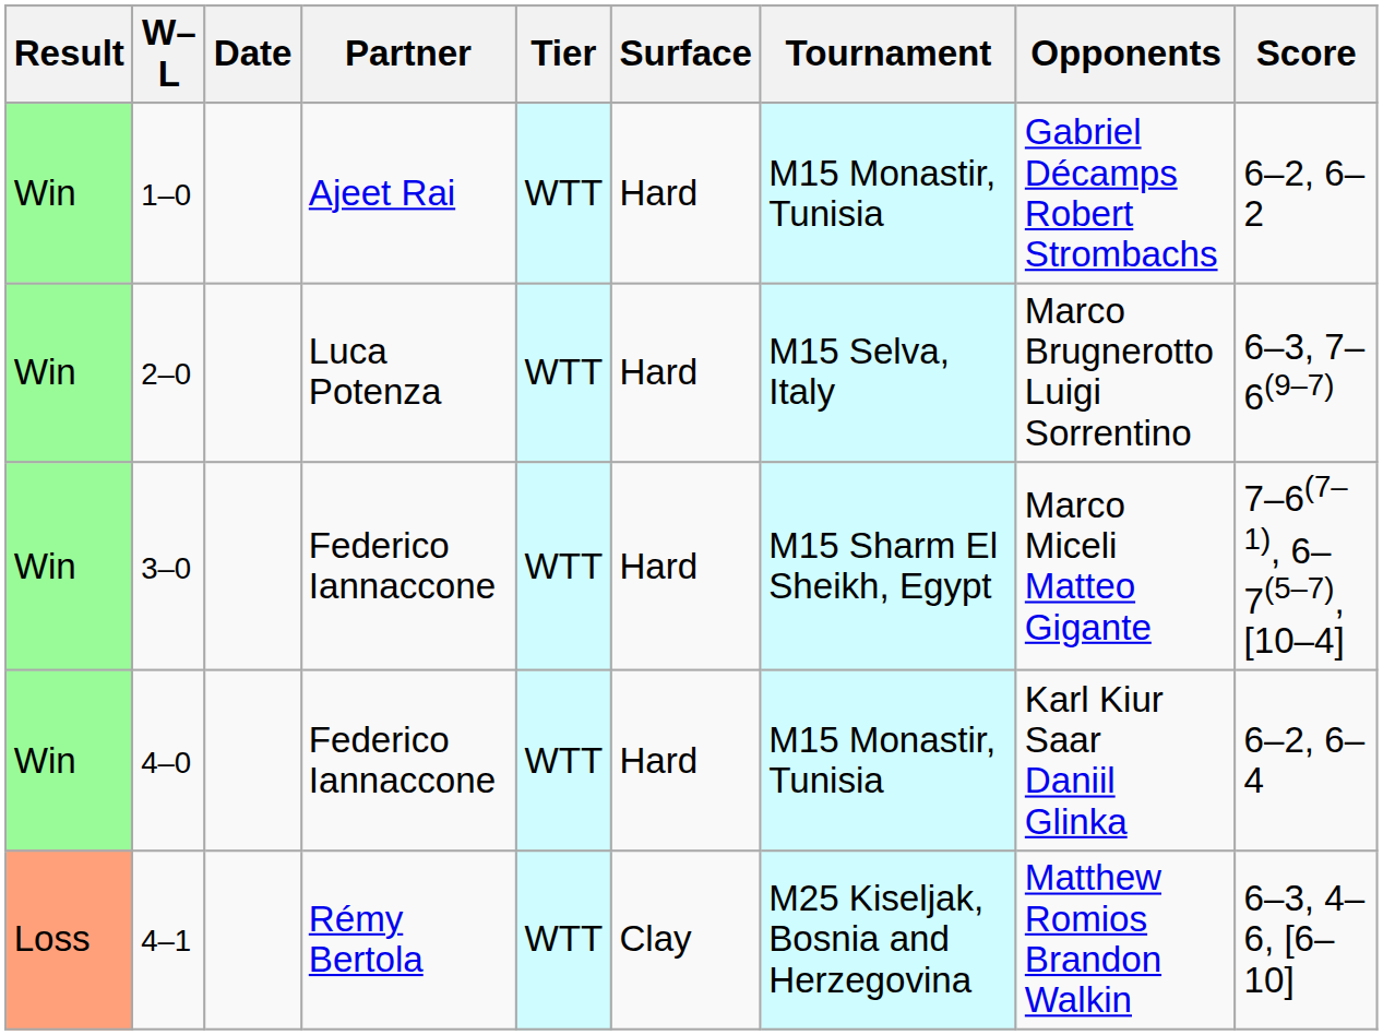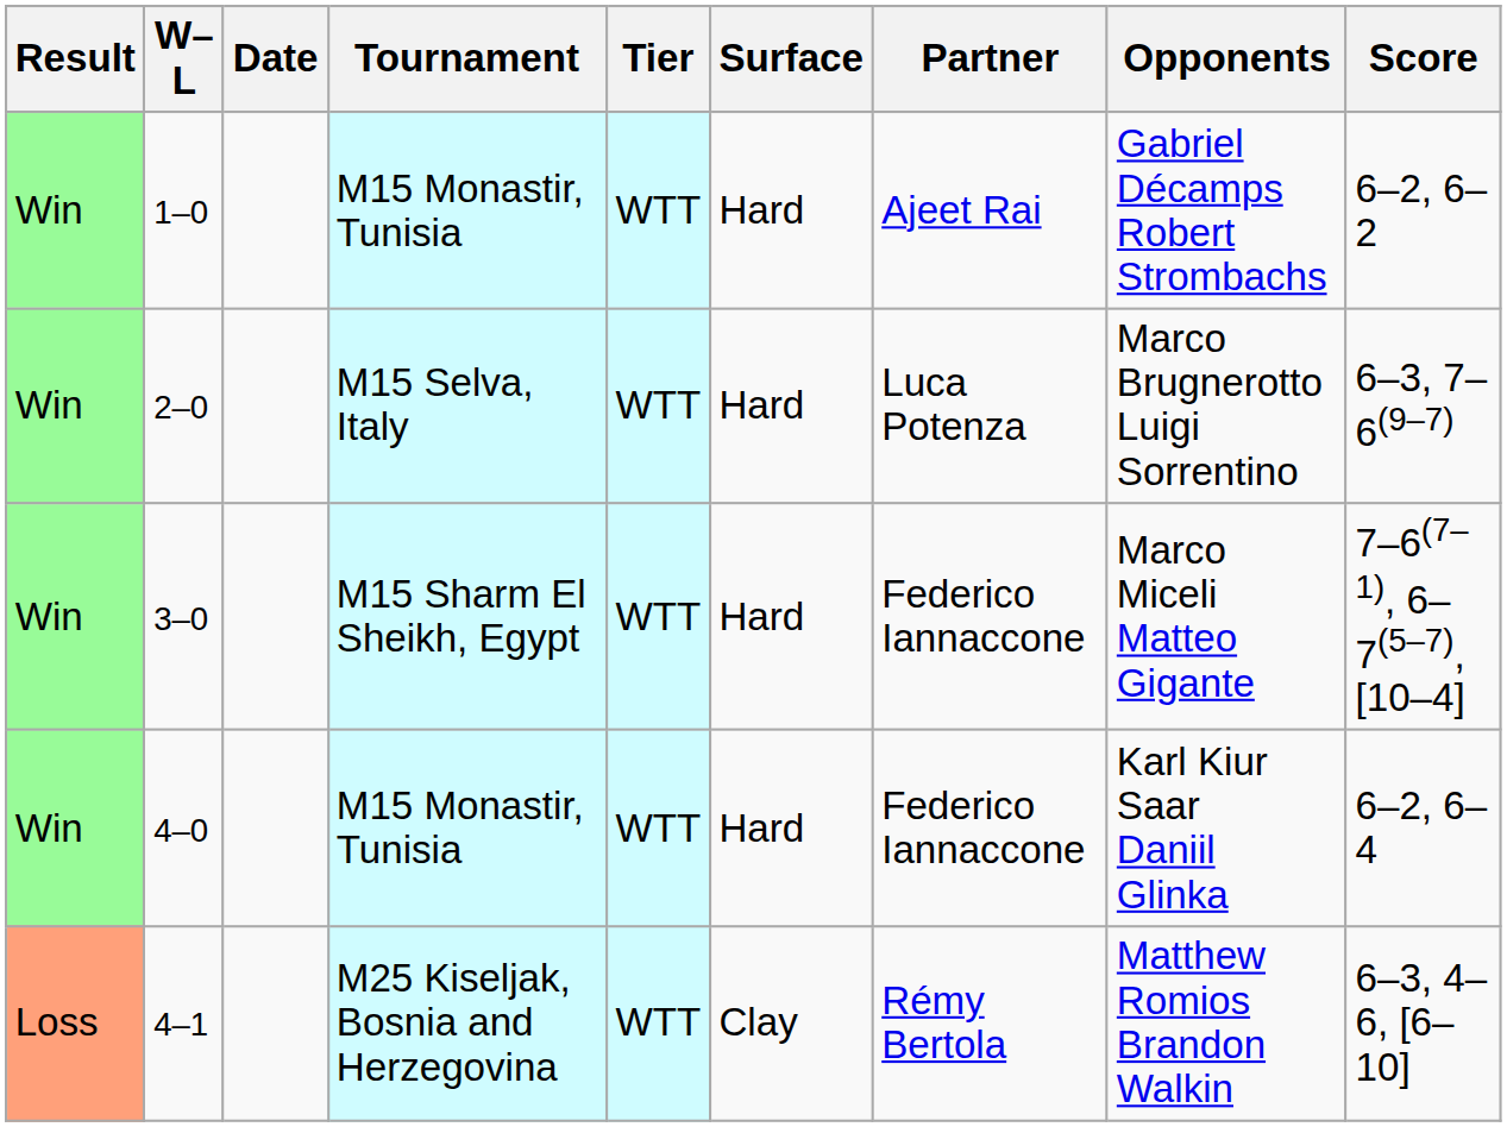 <table class="sortable wikitable">
 <tr>
 <th>Result</th>
 <th class="unsortable">W–L</th>
 <th>Date</th>
-<th>Partner</th>
+<th>Tournament</th>
 <th>Tier</th>
 <th>Surface</th>
-<th>Tournament</th>
+<th>Partner</th>
 <th>Opponents</th>
 <th class="unsortable">Score</th>
 </tr>
 <tr>
 <td style="background:#98fb98;">Win</td>
 <td><small>1–0</small></td>
 <td></td>
-<td> <a href='#'>Ajeet Rai</a></td>
+<td style="background:#cffcff;">M15 Monastir, Tunisia</td>
 <td style="background:#cffcff;">WTT</td>
 <td>Hard</td>
-<td style="background:#cffcff;">M15 Monastir, Tunisia</td>
+<td> <a href='#'>Ajeet Rai</a></td>
 <td> <a href='#'>Gabriel Décamps</a><br> <a href='#'>Robert Strombachs</a></td>
 <td>6–2, 6–2</td>
 </tr>
 <tr>
 <td style="background:#98fb98;">Win</td>
 <td><small>2–0</small></td>
 <td></td>
-<td> Luca Potenza</td>
+<td style="background:#cffcff;">M15 Selva, Italy</td>
 <td style="background:#cffcff;">WTT</td>
 <td>Hard</td>
-<td style="background:#cffcff;">M15 Selva, Italy</td>
+<td> Luca Potenza</td>
 <td> Marco Brugnerotto<br> Luigi Sorrentino</td>
 <td>6–3, 7–6<sup>(9–7)</sup></td>
 </tr>
 <tr>
 <td style="background:#98fb98;">Win</td>
 <td><small>3–0</small></td>
 <td></td>
-<td> Federico Iannaccone</td>
+<td style="background:#cffcff;">M15 Sharm El Sheikh, Egypt</td>
 <td style="background:#cffcff;">WTT</td>
 <td>Hard</td>
-<td style="background:#cffcff;">M15 Sharm El Sheikh, Egypt</td>
+<td> Federico Iannaccone</td>
 <td> Marco Miceli<br> <a href='#'>Matteo Gigante</a></td>
 <td>7–6<sup>(7–1)</sup>, 6–7<sup>(5–7)</sup>, [10–4]</td>
 </tr>
 <tr>
 <td style="background:#98fb98;">Win</td>
 <td><small>4–0</small></td>
 <td></td>
-<td> Federico Iannaccone</td>
+<td style="background:#cffcff;">M15 Monastir, Tunisia</td>
 <td style="background:#cffcff;">WTT</td>
 <td>Hard</td>
-<td style="background:#cffcff;">M15 Monastir, Tunisia</td>
+<td> Federico Iannaccone</td>
 <td> Karl Kiur Saar<br> <a href='#'>Daniil Glinka</a></td>
 <td>6–2, 6–4</td>
 </tr>
 <tr>
 <td style="background:#ffa07a;">Loss</td>
 <td><small>4–1</small></td>
 <td></td>
-<td> <a href='#'>Rémy Bertola</a></td>
+<td style="background:#cffcff;">M25 Kiseljak, Bosnia and Herzegovina</td>
 <td style="background:#cffcff;">WTT</td>
 <td>Clay</td>
-<td style="background:#cffcff;">M25 Kiseljak, Bosnia and Herzegovina</td>
+<td> <a href='#'>Rémy Bertola</a></td>
 <td> <a href='#'>Matthew Romios</a><br> <a href='#'>Brandon Walkin</a></td>
 <td>6–3, 4–6, [6–10]</td>
 </tr>
 </table>
